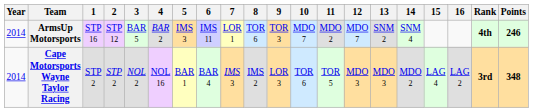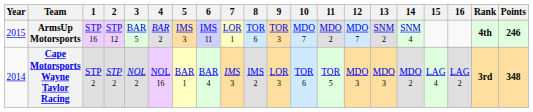 <table class="wikitable" style="text-align:center; font-size:90%">
 <tr>
 <th>Year</th>
 <th>Team</th>
 <th>1</th>
 <th>2</th>
 <th>3</th>
 <th>4</th>
 <th>5</th>
 <th>6</th>
 <th>7</th>
 <th>8</th>
 <th>9</th>
 <th>10</th>
 <th>11</th>
 <th>12</th>
 <th>13</th>
 <th>14</th>
 <th>15</th>
 <th>16</th>
 <th>Rank</th>
 <th>Points</th>
 </tr>
 <tr>
-<td><a href='#'>2014</a></td>
+<td><a href='#'>2015</a></td>
 <th>ArmsUp Motorsports</th>
 <td style="background:#EFCFFF;"><a href='#'>STP</a><br><small>16</small></td>
 <td style="background:#EFCFFF;"><a href='#'>STP</a><br><small>12</small></td>
 <td style="background:#DFFFDF;"><a href='#'>BAR</a><br><small>5</small></td>
 <td style="background:#DFDFDF;"><em><a href='#'>BAR</a></em><br><small>2</small></td>
 <td style="background:#FFDF9F;"><a href='#'>IMS</a><br><small>3</small></td>
 <td style="background:#CFCFFF;"><a href='#'>IMS</a><br><small>11</small></td>
 <td style="background:#FFFFBF;"><a href='#'>LOR</a><br><small>1</small></td>
 <td style="background:#CFEAFF;"><a href='#'>TOR</a><br><small>6</small></td>
 <td style="background:#FFDF9F;"><a href='#'>TOR</a><br><small>3</small></td>
 <td style="background:#CFEAFF;"><a href='#'>MDO</a><br><small>7</small></td>
 <td style="background:#DFDFDF;"><a href='#'>MDO</a><br><small>2</small></td>
 <td style="background:#CFEAFF;"><a href='#'>MDO</a><br><small>7</small></td>
 <td style="background:#DFDFDF;"><a href='#'>SNM</a><br><small>2</small></td>
 <td style="background:#DFFFDF;"><a href='#'>SNM</a><br><small>4</small></td>
 <td></td>
 <td></td>
 <th style="background:#DFFFDF;">4th</th>
 <th style="background:#DFFFDF;">246</th>
 </tr>
 <tr>
 <td><a href='#'>2014</a></td>
 <th><a href='#'>Cape Motorsports</a> <br> <a href='#'>Wayne Taylor Racing</a></th>
 <td style="background:#DFDFDF;"><a href='#'>STP</a><br><small>2</small></td>
 <td style="background:#DFDFDF;"><em><a href='#'>STP</a></em><br><small>2</small></td>
 <td style="background:#DFDFDF;"><em><a href='#'>NOL</a></em><br><small>2</small></td>
 <td style="background:#EFCFFF;"><a href='#'>NOL</a><br><small>16</small></td>
 <td style="background:#FFFFBF;"><a href='#'>BAR</a><br><small>1</small></td>
 <td style="background:#DFFFDF;"><a href='#'>BAR</a><br><small>4</small></td>
 <td style="background:#FFDF9F;"><em><a href='#'>IMS</a></em><br><small>3</small></td>
 <td style="background:#DFDFDF;"><a href='#'>IMS</a><br><small>2</small></td>
 <td style="background:#FFDF9F;"><a href='#'>LOR</a><br><small>3</small></td>
 <td style="background:#CFEAFF;"><a href='#'>TOR</a><br><small>6</small></td>
 <td style="background:#DFFFDF;"><a href='#'>TOR</a><br><small>5</small></td>
 <td style="background:#FFDF9F;"><a href='#'>MDO</a><br><small>3</small></td>
 <td style="background:#FFDF9F;"><a href='#'>MDO</a><br><small>3</small></td>
 <td style="background:#DFDFDF;"><a href='#'>MDO</a><br><small>2</small></td>
 <td style="background:#DFFFDF;"><a href='#'>LAG</a><br><small>4</small></td>
 <td style="background:#DFDFDF;"><a href='#'>LAG</a><br><small>2</small></td>
 <th style="background:#FFDF9F;">3rd</th>
 <th style="background:#FFDF9F;">348</th>
 </tr>
 </table>
